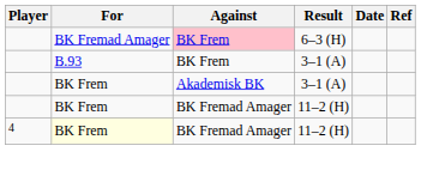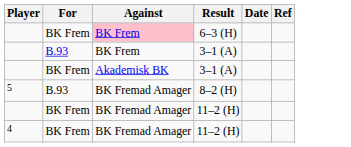 <table class="wikitable sortable">
 <tr>
 <th>Player</th>
 <th>For</th>
 <th>Against</th>
 <th style="text-align:center">Result</th>
 <th>Date</th>
 <th>Ref</th>
 </tr>
 <tr>
 <td> </td>
-<td><a href='#'>BK Fremad Amager</a></td>
+<td>BK Frem</td>
 <td style="background: pink;"><a href='#'>BK Frem</a></td>
 <td style="text-align:center;">6–3 (H)</td>
 <td></td>
 <td></td>
 </tr>
 <tr>
 <td> </td>
 <td><a href='#'>B.93</a></td>
 <td>BK Frem</td>
 <td style="text-align:center;">3–1 (A)</td>
 <td></td>
 <td></td>
 </tr>
 <tr>
 <td> </td>
 <td>BK Frem</td>
 <td><a href='#'>Akademisk BK</a></td>
 <td style="text-align:center;">3–1 (A)</td>
 <td></td>
 <td></td>
 </tr>
 <tr>
+<td> <sup>5</sup></td>
+<td>B.93</td>
+<td>BK Fremad Amager</td>
+<td style="text-align:center;">8–2 (H)</td>
+<td></td>
+<td></td>
+</tr>
+<tr>
 <td> </td>
 <td>BK Frem</td>
 <td>BK Fremad Amager</td>
 <td style="text-align:center;">11–2 (H)</td>
 <td></td>
 <td></td>
 </tr>
 <tr>
 <td> <sup>4</sup></td>
-<td style="background: lightyellow;">BK Frem</td>
+<td>BK Frem</td>
 <td>BK Fremad Amager</td>
 <td style="text-align:center;">11–2 (H)</td>
 <td></td>
 <td></td>
 </tr>
 </table>
